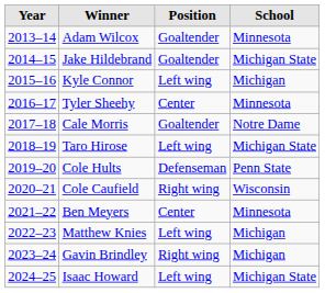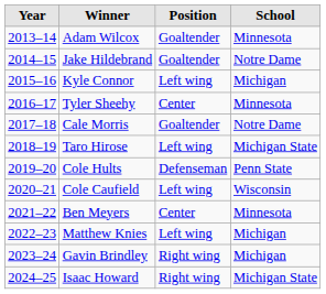 <table class="wikitable sortable">
 <tr>
 <th style="background:#e5e5e5;">Year</th>
 <th style="background:#e5e5e5;">Winner</th>
 <th style="background:#e5e5e5;">Position</th>
 <th style="background:#e5e5e5;">School</th>
 </tr>
 <tr>
 <td><a href='#'>2013–14</a></td>
 <td><a href='#'>Adam Wilcox</a></td>
 <td><a href='#'>Goaltender</a></td>
 <td><a href='#'>Minnesota</a></td>
 </tr>
 <tr>
 <td><a href='#'>2014–15</a></td>
 <td><a href='#'>Jake Hildebrand</a></td>
 <td><a href='#'>Goaltender</a></td>
-<td><a href='#'>Michigan State</a></td>
+<td><a href='#'>Notre Dame</a></td>
 </tr>
 <tr>
 <td><a href='#'>2015–16</a></td>
 <td><a href='#'>Kyle Connor</a></td>
 <td><a href='#'>Left wing</a></td>
 <td><a href='#'>Michigan</a></td>
 </tr>
 <tr>
 <td><a href='#'>2016–17</a></td>
 <td><a href='#'>Tyler Sheehy</a></td>
 <td><a href='#'>Center</a></td>
 <td><a href='#'>Minnesota</a></td>
 </tr>
 <tr>
 <td><a href='#'>2017–18</a></td>
 <td><a href='#'>Cale Morris</a></td>
 <td><a href='#'>Goaltender</a></td>
 <td><a href='#'>Notre Dame</a></td>
 </tr>
 <tr>
 <td><a href='#'>2018–19</a></td>
 <td><a href='#'>Taro Hirose</a></td>
 <td><a href='#'>Left wing</a></td>
 <td><a href='#'>Michigan State</a></td>
 </tr>
 <tr>
 <td><a href='#'>2019–20</a></td>
 <td><a href='#'>Cole Hults</a></td>
 <td><a href='#'>Defenseman</a></td>
 <td><a href='#'>Penn State</a></td>
 </tr>
 <tr>
 <td><a href='#'>2020–21</a></td>
 <td><a href='#'>Cole Caufield</a></td>
-<td><a href='#'>Right wing</a></td>
+<td><a href='#'>Left wing</a></td>
 <td><a href='#'>Wisconsin</a></td>
 </tr>
 <tr>
 <td><a href='#'>2021–22</a></td>
 <td><a href='#'>Ben Meyers</a></td>
 <td><a href='#'>Center</a></td>
 <td><a href='#'>Minnesota</a></td>
 </tr>
 <tr>
 <td><a href='#'>2022–23</a></td>
 <td><a href='#'>Matthew Knies</a></td>
 <td><a href='#'>Left wing</a></td>
 <td><a href='#'>Michigan</a></td>
 </tr>
 <tr>
 <td><a href='#'>2023–24</a></td>
 <td><a href='#'>Gavin Brindley</a></td>
 <td><a href='#'>Right wing</a></td>
 <td><a href='#'>Michigan</a></td>
 </tr>
 <tr>
 <td><a href='#'>2024–25</a></td>
 <td><a href='#'>Isaac Howard</a></td>
-<td><a href='#'>Left wing</a></td>
+<td><a href='#'>Right wing</a></td>
 <td><a href='#'>Michigan State</a></td>
 </tr>
 </table>
